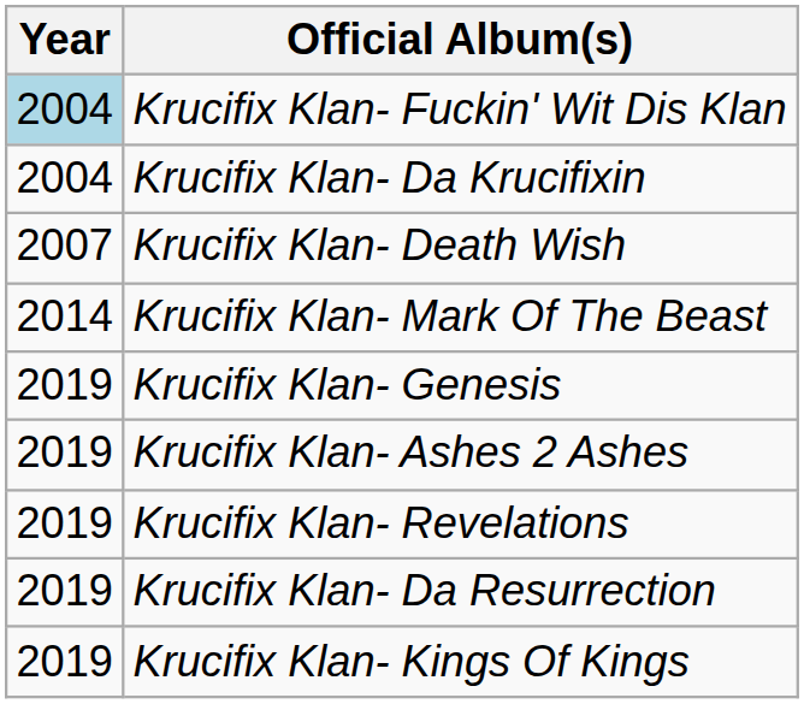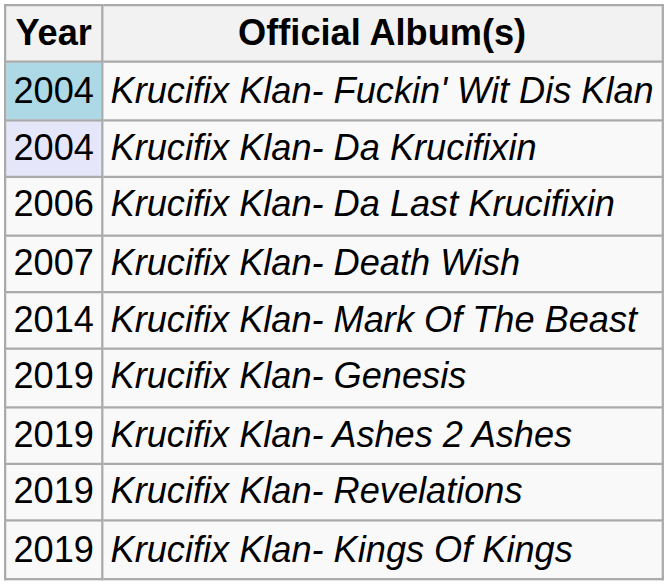 <table class="wikitable">
 <tr>
 <th>Year</th>
 <th>Official Album(s)</th>
 </tr>
 <tr>
 <td style="background: lightblue;">2004</td>
 <td><em>Krucifix Klan- Fuckin' Wit Dis Klan</em></td>
 </tr>
 <tr>
-<td>2004</td>
+<td style="background: lavender;">2004</td>
 <td><em>Krucifix Klan- Da Krucifixin</em></td>
+</tr>
+<tr>
+<td>2006</td>
+<td><em>Krucifix Klan- Da Last Krucifixin</em></td>
 </tr>
 <tr>
 <td>2007</td>
 <td><em>Krucifix Klan- Death Wish</em></td>
 </tr>
 <tr>
 <td>2014</td>
 <td><em>Krucifix Klan- Mark Of The Beast</em></td>
 </tr>
 <tr>
 <td>2019</td>
 <td><em>Krucifix Klan- Genesis</em></td>
 </tr>
 <tr>
 <td>2019</td>
 <td><em>Krucifix Klan- Ashes 2 Ashes</em></td>
 </tr>
 <tr>
 <td>2019</td>
 <td><em>Krucifix Klan- Revelations</em></td>
 </tr>
 <tr>
 <td>2019</td>
-<td><em>Krucifix Klan- Da Resurrection</em></td>
-</tr>
-<tr>
-<td>2019</td>
 <td><em>Krucifix Klan- Kings Of Kings</em></td>
 </tr>
 </table>
